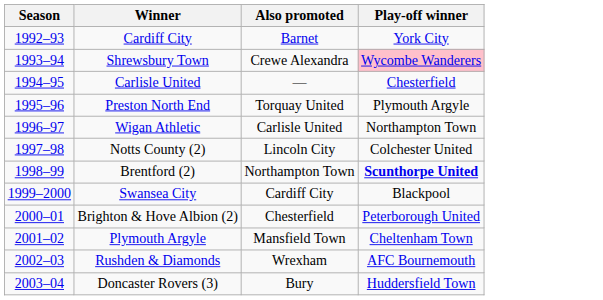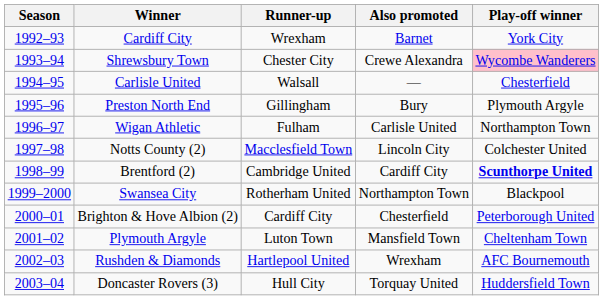 <table class="wikitable" style="text-align:center;">
 <tr>
 <th>Season</th>
 <th>Winner</th>
+<th>Runner-up</th>
 <th>Also promoted</th>
 <th>Play-off winner</th>
 </tr>
 <tr>
 <td><a href='#'>1992–93</a></td>
 <td><a href='#'>Cardiff City</a></td>
+<td>Wrexham</td>
 <td><a href='#'>Barnet</a></td>
 <td><a href='#'>York City</a></td>
 </tr>
 <tr>
 <td><a href='#'>1993–94</a></td>
 <td><a href='#'>Shrewsbury Town</a></td>
+<td>Chester City</td>
 <td>Crewe Alexandra</td>
 <td style="background: pink;"><a href='#'>Wycombe Wanderers</a></td>
 </tr>
 <tr>
 <td><a href='#'>1994–95</a></td>
 <td><a href='#'>Carlisle United</a></td>
+<td>Walsall</td>
 <td>—</td>
 <td><a href='#'>Chesterfield</a></td>
 </tr>
 <tr>
 <td><a href='#'>1995–96</a></td>
 <td><a href='#'>Preston North End</a></td>
-<td>Torquay United</td>
+<td>Gillingham</td>
+<td>Bury</td>
 <td>Plymouth Argyle</td>
 </tr>
 <tr>
 <td><a href='#'>1996–97</a></td>
 <td><a href='#'>Wigan Athletic</a></td>
+<td>Fulham</td>
 <td>Carlisle United</td>
 <td>Northampton Town</td>
 </tr>
 <tr>
 <td><a href='#'>1997–98</a></td>
 <td>Notts County (2)</td>
+<td><a href='#'>Macclesfield Town</a></td>
 <td>Lincoln City</td>
 <td>Colchester United</td>
 </tr>
 <tr>
 <td><a href='#'>1998–99</a></td>
 <td>Brentford (2)</td>
-<td>Northampton Town</td>
+<td>Cambridge United</td>
+<td>Cardiff City</td>
 <td><strong><a href='#'>Scunthorpe United</a></strong></td>
 </tr>
 <tr>
 <td><a href='#'>1999–2000</a></td>
 <td><a href='#'>Swansea City</a></td>
-<td>Cardiff City</td>
+<td>Rotherham United</td>
+<td>Northampton Town</td>
 <td>Blackpool</td>
 </tr>
 <tr>
 <td><a href='#'>2000–01</a></td>
 <td>Brighton & Hove Albion (2)</td>
+<td>Cardiff City</td>
 <td>Chesterfield</td>
 <td><a href='#'>Peterborough United</a></td>
 </tr>
 <tr>
 <td><a href='#'>2001–02</a></td>
 <td><a href='#'>Plymouth Argyle</a></td>
+<td>Luton Town</td>
 <td>Mansfield Town</td>
 <td><a href='#'>Cheltenham Town</a></td>
 </tr>
 <tr>
 <td><a href='#'>2002–03</a></td>
 <td><a href='#'>Rushden & Diamonds</a></td>
+<td><a href='#'>Hartlepool United</a></td>
 <td>Wrexham</td>
 <td><a href='#'>AFC Bournemouth</a></td>
 </tr>
 <tr>
 <td><a href='#'>2003–04</a></td>
 <td>Doncaster Rovers (3)</td>
-<td>Bury</td>
+<td>Hull City</td>
+<td>Torquay United</td>
 <td><a href='#'>Huddersfield Town</a></td>
 </tr>
 </table>
